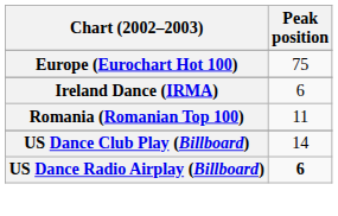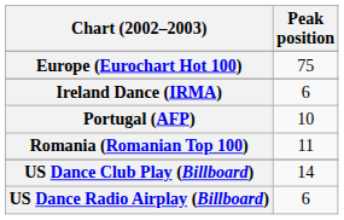 <table class="wikitable sortable plainrowheaders" style="text-align:center">
 <tr>
 <th>Chart (2002–2003)</th>
 <th>Peak<br>position</th>
 </tr>
 <tr>
 </tr>
 <tr>
 </tr>
 <tr>
 <th scope="row">Europe (<a href='#'>Eurochart Hot 100</a>)</th>
 <td>75</td>
 </tr>
 <tr>
 </tr>
 <tr>
 </tr>
 <tr>
 <th scope="row">Ireland Dance (<a href='#'>IRMA</a>)</th>
 <td>6</td>
 </tr>
 <tr>
+<th scope="row">Portugal (<a href='#'>AFP</a>)</th>
+<td>10</td>
+</tr>
+<tr>
 <th scope="row">Romania (<a href='#'>Romanian Top 100</a>)</th>
 <td>11</td>
 </tr>
 <tr>
 </tr>
 <tr>
 </tr>
 <tr>
 </tr>
 <tr>
 </tr>
 <tr>
 <th scope="row">US <a href='#'>Dance Club Play</a> (<em><a href='#'>Billboard</a></em>)</th>
 <td>14</td>
 </tr>
 <tr>
 <th scope="row">US <a href='#'>Dance Radio Airplay</a> (<em><a href='#'>Billboard</a></em>)</th>
-<td><strong>6</strong></td>
+<td>6</td>
 </tr>
 </table>
